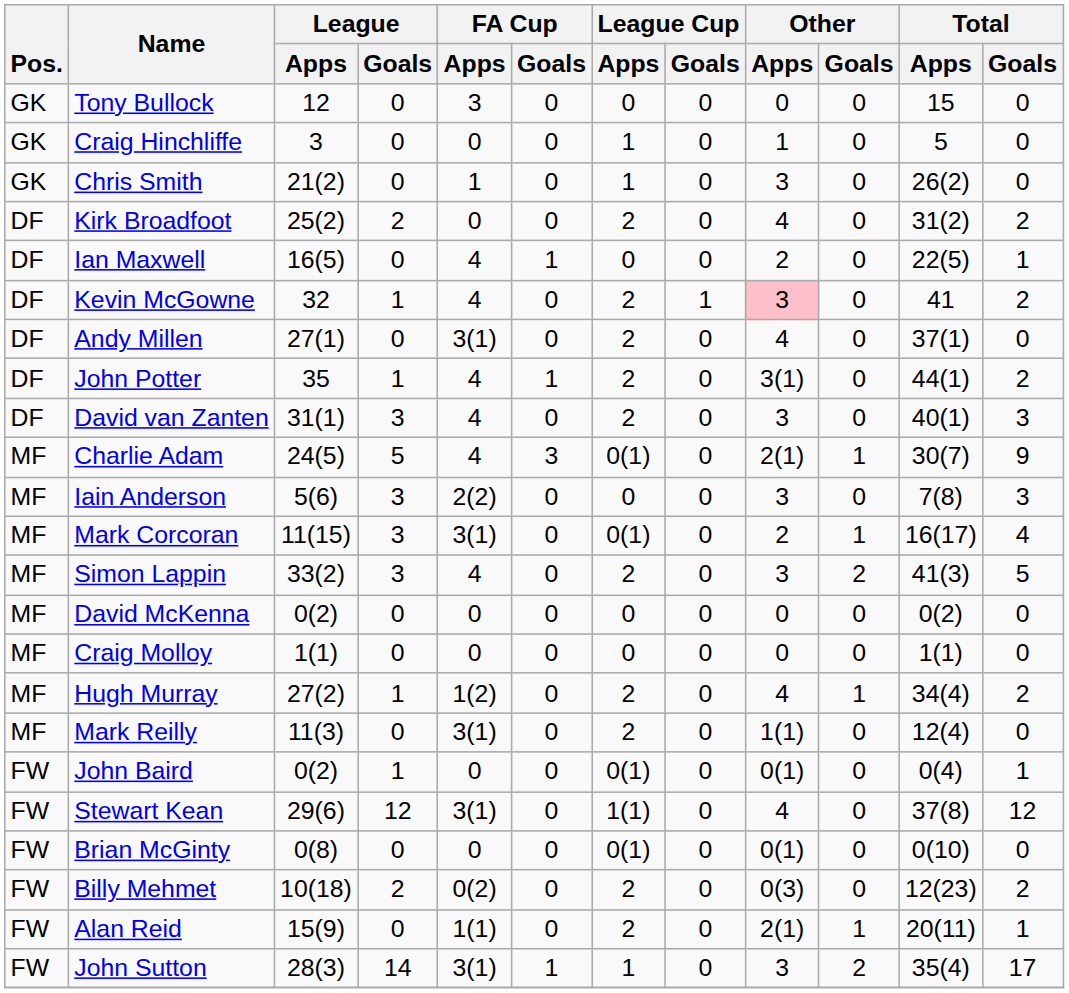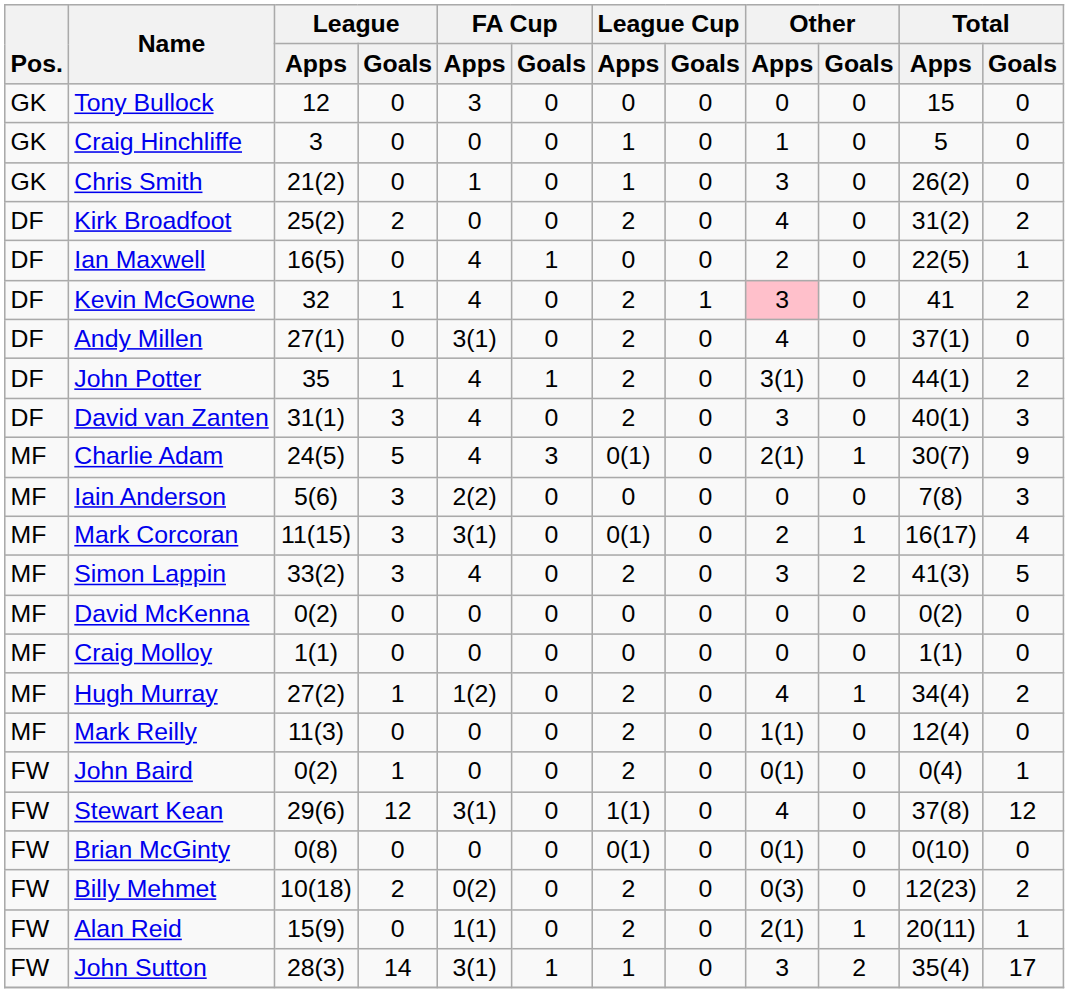 <table class="wikitable" style="text-align:center">
 <tr>
 <th rowspan="2" valign="bottom">Pos.</th>
 <th rowspan="2">Name</th>
 <th colspan="2" width="85">League</th>
 <th colspan="2" width="85">FA Cup</th>
 <th colspan="2" width="85">League Cup</th>
 <th colspan="2" width="85">Other</th>
 <th colspan="2" width="85">Total</th>
 </tr>
 <tr>
 <th>Apps</th>
 <th>Goals</th>
 <th>Apps</th>
 <th>Goals</th>
 <th>Apps</th>
 <th>Goals</th>
 <th>Apps</th>
 <th>Goals</th>
 <th>Apps</th>
 <th>Goals</th>
 </tr>
 <tr>
 <td align="left">GK</td>
 <td align="left"> <a href='#'>Tony Bullock</a></td>
 <td>12</td>
 <td>0</td>
 <td>3</td>
 <td>0</td>
 <td>0</td>
 <td>0</td>
 <td>0</td>
 <td>0</td>
 <td>15</td>
 <td>0</td>
 </tr>
 <tr>
 <td align="left">GK</td>
 <td align="left"> <a href='#'>Craig Hinchliffe</a></td>
 <td>3</td>
 <td>0</td>
 <td>0</td>
 <td>0</td>
 <td>1</td>
 <td>0</td>
 <td>1</td>
 <td>0</td>
 <td>5</td>
 <td>0</td>
 </tr>
 <tr>
 <td align="left">GK</td>
 <td align="left"> <a href='#'>Chris Smith</a></td>
 <td>21(2)</td>
 <td>0</td>
 <td>1</td>
 <td>0</td>
 <td>1</td>
 <td>0</td>
 <td>3</td>
 <td>0</td>
 <td>26(2)</td>
 <td>0</td>
 </tr>
 <tr>
 <td align="left">DF</td>
 <td align="left"> <a href='#'>Kirk Broadfoot</a></td>
 <td>25(2)</td>
 <td>2</td>
 <td>0</td>
 <td>0</td>
 <td>2</td>
 <td>0</td>
 <td>4</td>
 <td>0</td>
 <td>31(2)</td>
 <td>2</td>
 </tr>
 <tr>
 <td align="left">DF</td>
 <td align="left"> <a href='#'>Ian Maxwell</a></td>
 <td>16(5)</td>
 <td>0</td>
 <td>4</td>
 <td>1</td>
 <td>0</td>
 <td>0</td>
 <td>2</td>
 <td>0</td>
 <td>22(5)</td>
 <td>1</td>
 </tr>
 <tr>
 <td align="left">DF</td>
 <td align="left"> <a href='#'>Kevin McGowne</a></td>
 <td>32</td>
 <td>1</td>
 <td>4</td>
 <td>0</td>
 <td>2</td>
 <td>1</td>
 <td style="background: pink;">3</td>
 <td>0</td>
 <td>41</td>
 <td>2</td>
 </tr>
 <tr>
 <td align="left">DF</td>
 <td align="left"> <a href='#'>Andy Millen</a></td>
 <td>27(1)</td>
 <td>0</td>
 <td>3(1)</td>
 <td>0</td>
 <td>2</td>
 <td>0</td>
 <td>4</td>
 <td>0</td>
 <td>37(1)</td>
 <td>0</td>
 </tr>
 <tr>
 <td align="left">DF</td>
 <td align="left"> <a href='#'>John Potter</a></td>
 <td>35</td>
 <td>1</td>
 <td>4</td>
 <td>1</td>
 <td>2</td>
 <td>0</td>
 <td>3(1)</td>
 <td>0</td>
 <td>44(1)</td>
 <td>2</td>
 </tr>
 <tr>
 <td align="left">DF</td>
 <td align="left"> <a href='#'>David van Zanten</a></td>
 <td>31(1)</td>
 <td>3</td>
 <td>4</td>
 <td>0</td>
 <td>2</td>
 <td>0</td>
 <td>3</td>
 <td>0</td>
 <td>40(1)</td>
 <td>3</td>
 </tr>
 <tr>
 <td align="left">MF</td>
 <td align="left"> <a href='#'>Charlie Adam</a></td>
 <td>24(5)</td>
 <td>5</td>
 <td>4</td>
 <td>3</td>
 <td>0(1)</td>
 <td>0</td>
 <td>2(1)</td>
 <td>1</td>
 <td>30(7)</td>
 <td>9</td>
 </tr>
 <tr>
 <td align="left">MF</td>
 <td align="left"> <a href='#'>Iain Anderson</a></td>
 <td>5(6)</td>
 <td>3</td>
 <td>2(2)</td>
 <td>0</td>
 <td>0</td>
 <td>0</td>
-<td>3</td>
+<td>0</td>
 <td>0</td>
 <td>7(8)</td>
 <td>3</td>
 </tr>
 <tr>
 <td align="left">MF</td>
 <td align="left"> <a href='#'>Mark Corcoran</a></td>
 <td>11(15)</td>
 <td>3</td>
 <td>3(1)</td>
 <td>0</td>
 <td>0(1)</td>
 <td>0</td>
 <td>2</td>
 <td>1</td>
 <td>16(17)</td>
 <td>4</td>
 </tr>
 <tr>
 <td align="left">MF</td>
 <td align="left"> <a href='#'>Simon Lappin</a></td>
 <td>33(2)</td>
 <td>3</td>
 <td>4</td>
 <td>0</td>
 <td>2</td>
 <td>0</td>
 <td>3</td>
 <td>2</td>
 <td>41(3)</td>
 <td>5</td>
 </tr>
 <tr>
 <td align="left">MF</td>
 <td align="left"> <a href='#'>David McKenna</a></td>
 <td>0(2)</td>
 <td>0</td>
 <td>0</td>
 <td>0</td>
 <td>0</td>
 <td>0</td>
 <td>0</td>
 <td>0</td>
 <td>0(2)</td>
 <td>0</td>
 </tr>
 <tr>
 <td align="left">MF</td>
 <td align="left"> <a href='#'>Craig Molloy</a></td>
 <td>1(1)</td>
 <td>0</td>
 <td>0</td>
 <td>0</td>
 <td>0</td>
 <td>0</td>
 <td>0</td>
 <td>0</td>
 <td>1(1)</td>
 <td>0</td>
 </tr>
 <tr>
 <td align="left">MF</td>
 <td align="left"> <a href='#'>Hugh Murray</a></td>
 <td>27(2)</td>
 <td>1</td>
 <td>1(2)</td>
 <td>0</td>
 <td>2</td>
 <td>0</td>
 <td>4</td>
 <td>1</td>
 <td>34(4)</td>
 <td>2</td>
 </tr>
 <tr>
 <td align="left">MF</td>
 <td align="left"> <a href='#'>Mark Reilly</a></td>
 <td>11(3)</td>
 <td>0</td>
-<td>3(1)</td>
+<td>0</td>
 <td>0</td>
 <td>2</td>
 <td>0</td>
 <td>1(1)</td>
 <td>0</td>
 <td>12(4)</td>
 <td>0</td>
 </tr>
 <tr>
 <td align="left">FW</td>
 <td align="left"> <a href='#'>John Baird</a></td>
 <td>0(2)</td>
 <td>1</td>
 <td>0</td>
 <td>0</td>
-<td>0(1)</td>
+<td>2</td>
 <td>0</td>
 <td>0(1)</td>
 <td>0</td>
 <td>0(4)</td>
 <td>1</td>
 </tr>
 <tr>
 <td align="left">FW</td>
 <td align="left"> <a href='#'>Stewart Kean</a></td>
 <td>29(6)</td>
 <td>12</td>
 <td>3(1)</td>
 <td>0</td>
 <td>1(1)</td>
 <td>0</td>
 <td>4</td>
 <td>0</td>
 <td>37(8)</td>
 <td>12</td>
 </tr>
 <tr>
 <td align="left">FW</td>
 <td align="left"> <a href='#'>Brian McGinty</a></td>
 <td>0(8)</td>
 <td>0</td>
 <td>0</td>
 <td>0</td>
 <td>0(1)</td>
 <td>0</td>
 <td>0(1)</td>
 <td>0</td>
 <td>0(10)</td>
 <td>0</td>
 </tr>
 <tr>
 <td align="left">FW</td>
 <td align="left"> <a href='#'>Billy Mehmet</a></td>
 <td>10(18)</td>
 <td>2</td>
 <td>0(2)</td>
 <td>0</td>
 <td>2</td>
 <td>0</td>
 <td>0(3)</td>
 <td>0</td>
 <td>12(23)</td>
 <td>2</td>
 </tr>
 <tr>
 <td align="left">FW</td>
 <td align="left"> <a href='#'>Alan Reid</a></td>
 <td>15(9)</td>
 <td>0</td>
 <td>1(1)</td>
 <td>0</td>
 <td>2</td>
 <td>0</td>
 <td>2(1)</td>
 <td>1</td>
 <td>20(11)</td>
 <td>1</td>
 </tr>
 <tr>
 <td align="left">FW</td>
 <td align="left"> <a href='#'>John Sutton</a></td>
 <td>28(3)</td>
 <td>14</td>
 <td>3(1)</td>
 <td>1</td>
 <td>1</td>
 <td>0</td>
 <td>3</td>
 <td>2</td>
 <td>35(4)</td>
 <td>17</td>
 </tr>
 <tr>
 </tr>
 </table>
